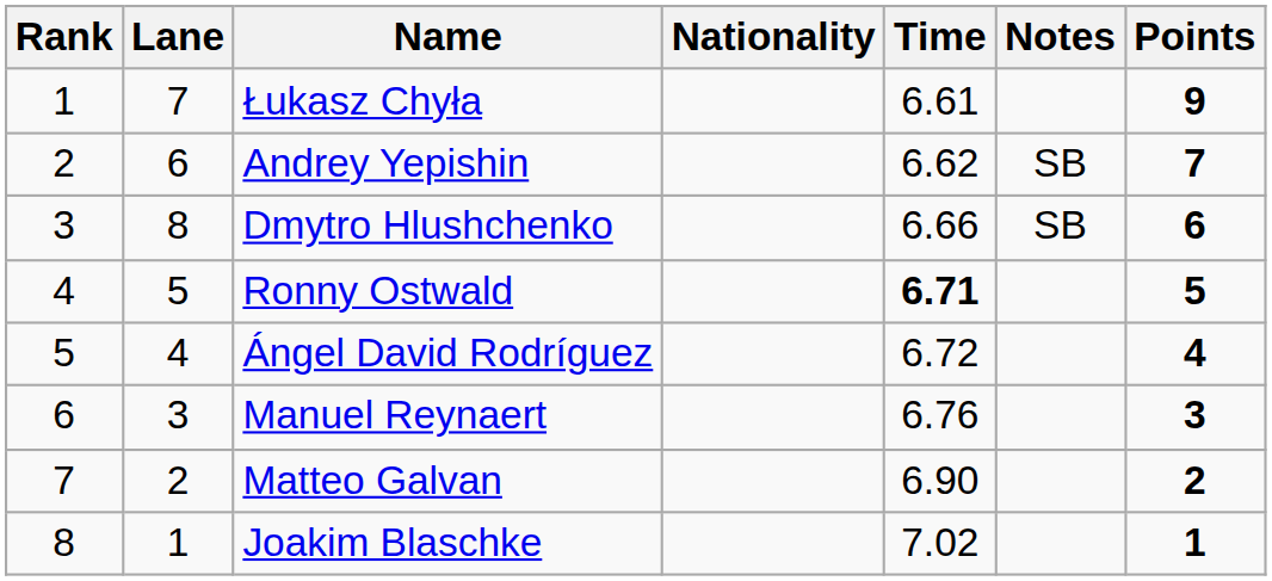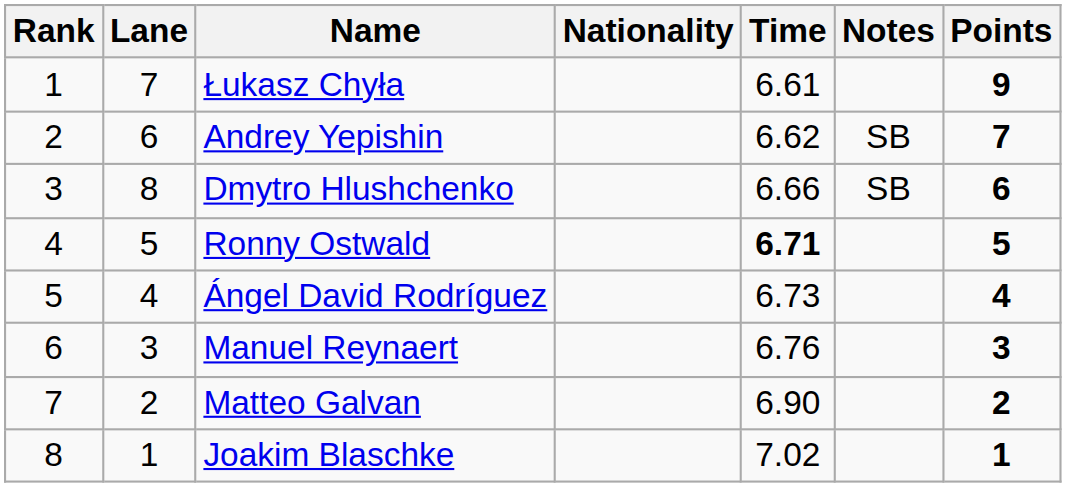 <table class="wikitable sortable" style="text-align:center">
 <tr>
 <th>Rank</th>
 <th>Lane</th>
 <th>Name</th>
 <th>Nationality</th>
 <th>Time</th>
 <th>Notes</th>
 <th>Points</th>
 </tr>
 <tr>
 <td>1</td>
 <td>7</td>
 <td align=left><a href='#'>Łukasz Chyła</a></td>
 <td align=left></td>
 <td>6.61</td>
 <td></td>
 <td><strong>9</strong></td>
 </tr>
 <tr>
 <td>2</td>
 <td>6</td>
 <td align=left><a href='#'>Andrey Yepishin</a></td>
 <td align=left></td>
 <td>6.62</td>
 <td>SB</td>
 <td><strong>7</strong></td>
 </tr>
 <tr>
 <td>3</td>
 <td>8</td>
 <td align=left><a href='#'>Dmytro Hlushchenko</a></td>
 <td align=left></td>
 <td>6.66</td>
 <td>SB</td>
 <td><strong>6</strong></td>
 </tr>
 <tr>
 <td>4</td>
 <td>5</td>
 <td align=left><a href='#'>Ronny Ostwald</a></td>
 <td align=left></td>
 <td><strong>6.71</strong></td>
 <td></td>
 <td><strong>5</strong></td>
 </tr>
 <tr>
 <td>5</td>
 <td>4</td>
 <td align=left><a href='#'>Ángel David Rodríguez</a></td>
 <td align=left></td>
-<td>6.72</td>
+<td>6.73</td>
 <td></td>
 <td><strong>4</strong></td>
 </tr>
 <tr>
 <td>6</td>
 <td>3</td>
 <td align=left><a href='#'>Manuel Reynaert</a></td>
 <td align=left></td>
 <td>6.76</td>
 <td></td>
 <td><strong>3</strong></td>
 </tr>
 <tr>
 <td>7</td>
 <td>2</td>
 <td align=left><a href='#'>Matteo Galvan</a></td>
 <td align=left></td>
 <td>6.90</td>
 <td></td>
 <td><strong>2</strong></td>
 </tr>
 <tr>
 <td>8</td>
 <td>1</td>
 <td align=left><a href='#'>Joakim Blaschke</a></td>
 <td align=left></td>
 <td>7.02</td>
 <td></td>
 <td><strong>1</strong></td>
 </tr>
 </table>
